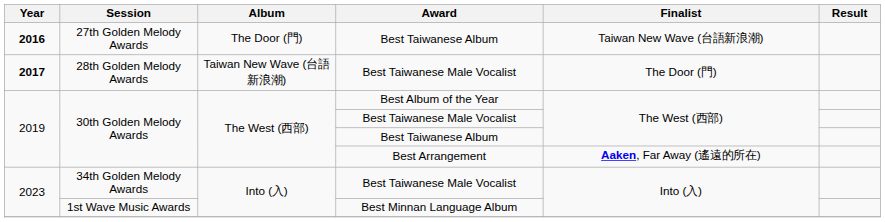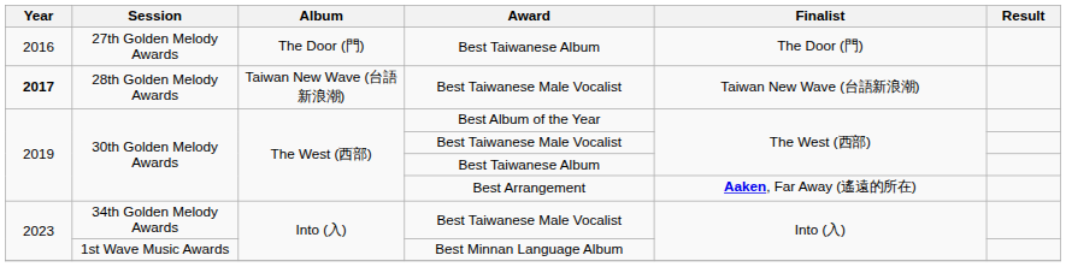 <table class="wikitable" style="width:95%; text-align:center;">
 <tr>
 <th width="4%">Year</th>
 <th width="10%">Session</th>
 <th width="10%">Album</th>
 <th width="15%">Award</th>
 <th width="20%">Finalist</th>
 <th width="4%">Result</th>
 </tr>
 <tr>
-<td rowspan="1"><strong>2016</strong></td>
+<td rowspan="1">2016</td>
 <td rowspan="1">27th Golden Melody Awards</td>
 <td rowspan="1">The Door (門)</td>
 <td>Best Taiwanese Album</td>
-<td rowspan="1">Taiwan New Wave (台語新浪潮)</td>
+<td>The Door (門)</td>
 <td></td>
 </tr>
 <tr>
 <td rowspan="1"><strong>2017</strong></td>
 <td rowspan="1">28th Golden Melody Awards</td>
 <td rowspan="1">Taiwan New Wave (台語新浪潮)</td>
 <td>Best Taiwanese Male Vocalist</td>
-<td>The Door (門)</td>
+<td rowspan="1">Taiwan New Wave (台語新浪潮)</td>
 <td></td>
 </tr>
 <tr>
 <td rowspan="4">2019</td>
 <td rowspan="4">30th Golden Melody Awards</td>
 <td rowspan="4">The West (西部)</td>
 <td>Best Album of the Year</td>
 <td rowspan="3">The West (西部)</td>
 <td></td>
 </tr>
 <tr>
 <td>Best Taiwanese Male Vocalist</td>
 <td></td>
 </tr>
 <tr>
 <td>Best Taiwanese Album</td>
 <td></td>
 </tr>
 <tr>
 <td>Best Arrangement</td>
 <td><a href='#'><strong>Aaken</strong></a>, Far Away (遙遠的所在)</td>
 <td></td>
 </tr>
 <tr>
 <td rowspan="2">2023</td>
 <td rowspan="1">34th Golden Melody Awards</td>
 <td rowspan="2">Into (入)</td>
 <td>Best Taiwanese Male Vocalist</td>
 <td rowspan="2">Into (入)</td>
 <td></td>
 </tr>
 <tr>
 <td>1st Wave Music Awards</td>
 <td>Best Minnan Language Album</td>
 <td></td>
 </tr>
 <tr>
 </tr>
 </table>
